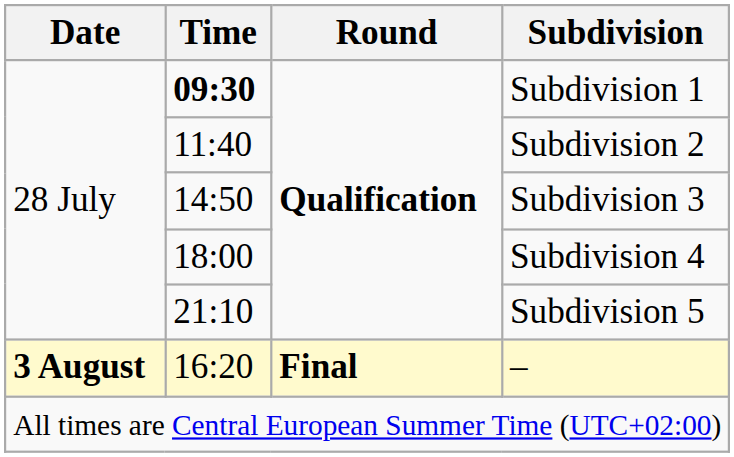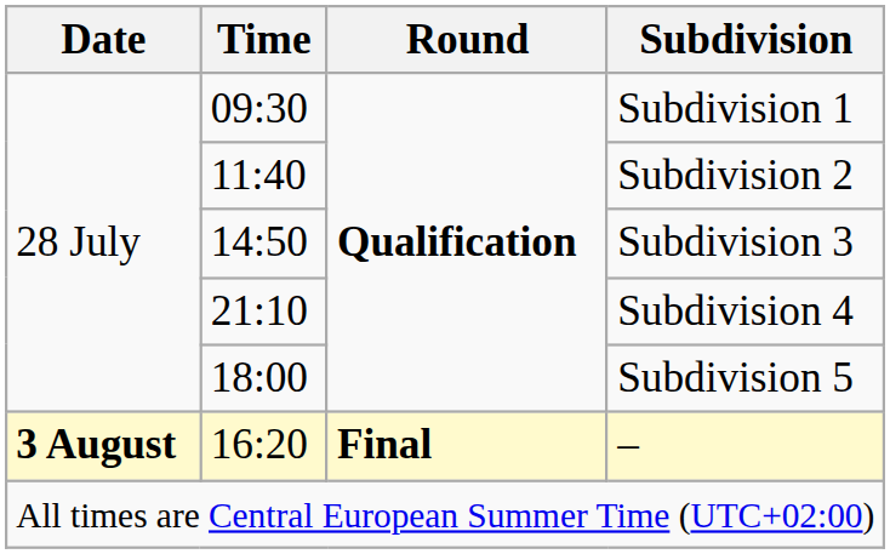 <table class="wikitable">
 <tr>
 <th>Date</th>
 <th>Time</th>
 <th>Round</th>
 <th>Subdivision</th>
 </tr>
 <tr>
 <td rowspan=5>28 July</td>
-<td><strong>09:30</strong></td>
+<td>09:30</td>
 <td rowspan=5><strong>Qualification</strong></td>
 <td>Subdivision 1</td>
 </tr>
 <tr>
 <td>11:40</td>
 <td>Subdivision 2</td>
 </tr>
 <tr>
 <td>14:50</td>
 <td>Subdivision 3</td>
 </tr>
 <tr>
-<td>18:00</td>
+<td>21:10</td>
 <td>Subdivision 4</td>
 </tr>
 <tr>
-<td>21:10</td>
+<td>18:00</td>
 <td>Subdivision 5</td>
 </tr>
 <tr style=background:lemonchiffon>
 <td><strong>3 August</strong></td>
 <td>16:20</td>
 <td><strong>Final</strong></td>
 <td>–</td>
 </tr>
 <tr>
 <td colspan=4 align=center><small>All times are <a href='#'>Central European Summer Time</a> (<a href='#'>UTC+02:00</a>)</small></td>
 </tr>
 </table>
